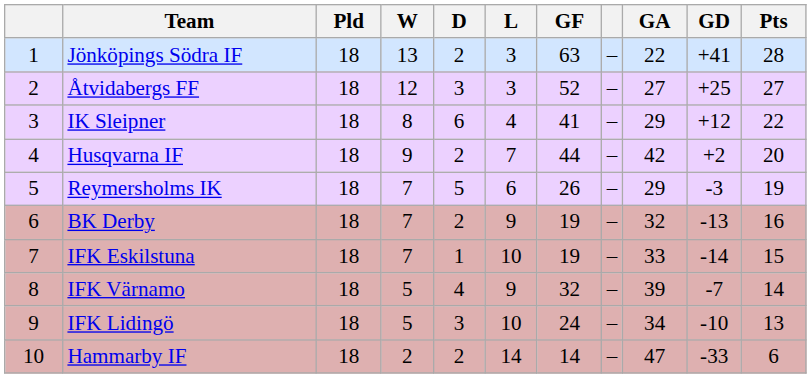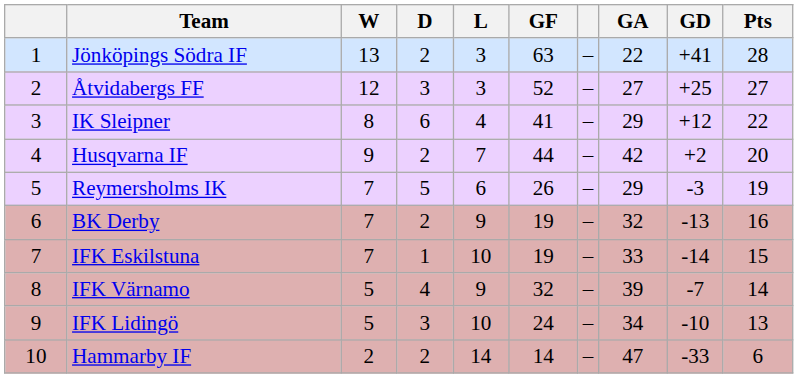 <table class="wikitable" style="text-align: center;">
 <tr>
 <th style="width: 40px;"></th>
 <th style="width: 200px;">Team</th>
-<th style="width: 45px;">Pld</th>
 <th style="width: 35px;">W</th>
 <th style="width: 35px;">D</th>
 <th style="width: 35px;">L</th>
 <th style="width: 45px;">GF</th>
 <th></th>
 <th style="width: 45px;">GA</th>
 <th style="width: 35px;">GD</th>
 <th style="width: 45px;">Pts</th>
 </tr>
 <tr style="background: #d2e6ff">
 <td>1</td>
 <td style="text-align: left;"><a href='#'>Jönköpings Södra IF</a></td>
-<td>18</td>
 <td>13</td>
 <td>2</td>
 <td>3</td>
 <td>63</td>
 <td>–</td>
 <td>22</td>
 <td>+41</td>
 <td>28</td>
 </tr>
 <tr style="background: #ecd1ff">
 <td>2</td>
 <td style="text-align: left;"><a href='#'>Åtvidabergs FF</a></td>
-<td>18</td>
 <td>12</td>
 <td>3</td>
 <td>3</td>
 <td>52</td>
 <td>–</td>
 <td>27</td>
 <td>+25</td>
 <td>27</td>
 </tr>
 <tr style="background: #ecd1ff">
 <td>3</td>
 <td style="text-align: left;"><a href='#'>IK Sleipner</a></td>
-<td>18</td>
 <td>8</td>
 <td>6</td>
 <td>4</td>
 <td>41</td>
 <td>–</td>
 <td>29</td>
 <td>+12</td>
 <td>22</td>
 </tr>
 <tr style="background: #ecd1ff">
 <td>4</td>
 <td style="text-align: left;"><a href='#'>Husqvarna IF</a></td>
-<td>18</td>
 <td>9</td>
 <td>2</td>
 <td>7</td>
 <td>44</td>
 <td>–</td>
 <td>42</td>
 <td>+2</td>
 <td>20</td>
 </tr>
 <tr style="background: #ecd1ff">
 <td>5</td>
 <td style="text-align: left;"><a href='#'>Reymersholms IK</a></td>
-<td>18</td>
 <td>7</td>
 <td>5</td>
 <td>6</td>
 <td>26</td>
 <td>–</td>
 <td>29</td>
 <td>-3</td>
 <td>19</td>
 </tr>
 <tr style="background: #deb0b0">
 <td>6</td>
 <td style="text-align: left;"><a href='#'>BK Derby</a></td>
-<td>18</td>
 <td>7</td>
 <td>2</td>
 <td>9</td>
 <td>19</td>
 <td>–</td>
 <td>32</td>
 <td>-13</td>
 <td>16</td>
 </tr>
 <tr style="background: #deb0b0">
 <td>7</td>
 <td style="text-align: left;"><a href='#'>IFK Eskilstuna</a></td>
-<td>18</td>
 <td>7</td>
 <td>1</td>
 <td>10</td>
 <td>19</td>
 <td>–</td>
 <td>33</td>
 <td>-14</td>
 <td>15</td>
 </tr>
 <tr style="background: #deb0b0">
 <td>8</td>
 <td style="text-align: left;"><a href='#'>IFK Värnamo</a></td>
-<td>18</td>
 <td>5</td>
 <td>4</td>
 <td>9</td>
 <td>32</td>
 <td>–</td>
 <td>39</td>
 <td>-7</td>
 <td>14</td>
 </tr>
 <tr style="background: #deb0b0">
 <td>9</td>
 <td style="text-align: left;"><a href='#'>IFK Lidingö</a></td>
-<td>18</td>
 <td>5</td>
 <td>3</td>
 <td>10</td>
 <td>24</td>
 <td>–</td>
 <td>34</td>
 <td>-10</td>
 <td>13</td>
 </tr>
 <tr style="background: #deb0b0">
 <td>10</td>
 <td style="text-align: left;"><a href='#'>Hammarby IF</a></td>
-<td>18</td>
 <td>2</td>
 <td>2</td>
 <td>14</td>
 <td>14</td>
 <td>–</td>
 <td>47</td>
 <td>-33</td>
 <td>6</td>
 </tr>
 </table>
